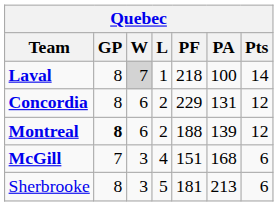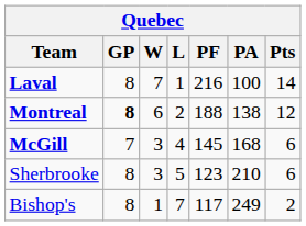 <table class="wikitable" align="left">
 <tr>
 <th colspan="7"><a href='#'>Quebec</a></th>
 </tr>
 <tr>
 <th>Team</th>
 <th>GP</th>
 <th>W</th>
 <th>L</th>
 <th>PF</th>
 <th>PA</th>
 <th>Pts</th>
 </tr>
 <tr align="right">
 <td align="left"><strong><a href='#'>Laval</a></strong></td>
 <td>8</td>
-<td style="background: lightgrey;">7</td>
+<td>7</td>
 <td>1</td>
-<td>218</td>
+<td>216</td>
 <td>100</td>
 <td>14</td>
-</tr>
-<tr align="right">
-<td align="left"><strong><a href='#'>Concordia</a></strong></td>
-<td>8</td>
-<td>6</td>
-<td>2</td>
-<td>229</td>
-<td>131</td>
-<td>12</td>
 </tr>
 <tr align="right">
 <td align="left"><strong><a href='#'>Montreal</a></strong></td>
 <td><strong>8</strong></td>
 <td>6</td>
 <td>2</td>
 <td>188</td>
-<td>139</td>
+<td>138</td>
 <td>12</td>
 </tr>
 <tr align="right">
 <td align="left"><strong><a href='#'>McGill</a></strong></td>
 <td>7</td>
 <td>3</td>
 <td>4</td>
-<td>151</td>
+<td>145</td>
 <td>168</td>
 <td>6</td>
 </tr>
 <tr align="right">
 <td align="left"><a href='#'>Sherbrooke</a></td>
 <td>8</td>
 <td>3</td>
 <td>5</td>
-<td>181</td>
-<td>213</td>
+<td>123</td>
+<td>210</td>
 <td>6</td>
 </tr>
+<tr align="right">
+<td align="left"><a href='#'>Bishop's</a></td>
+<td>8</td>
+<td>1</td>
+<td>7</td>
+<td>117</td>
+<td>249</td>
+<td>2</td>
+</tr>
 </table>
